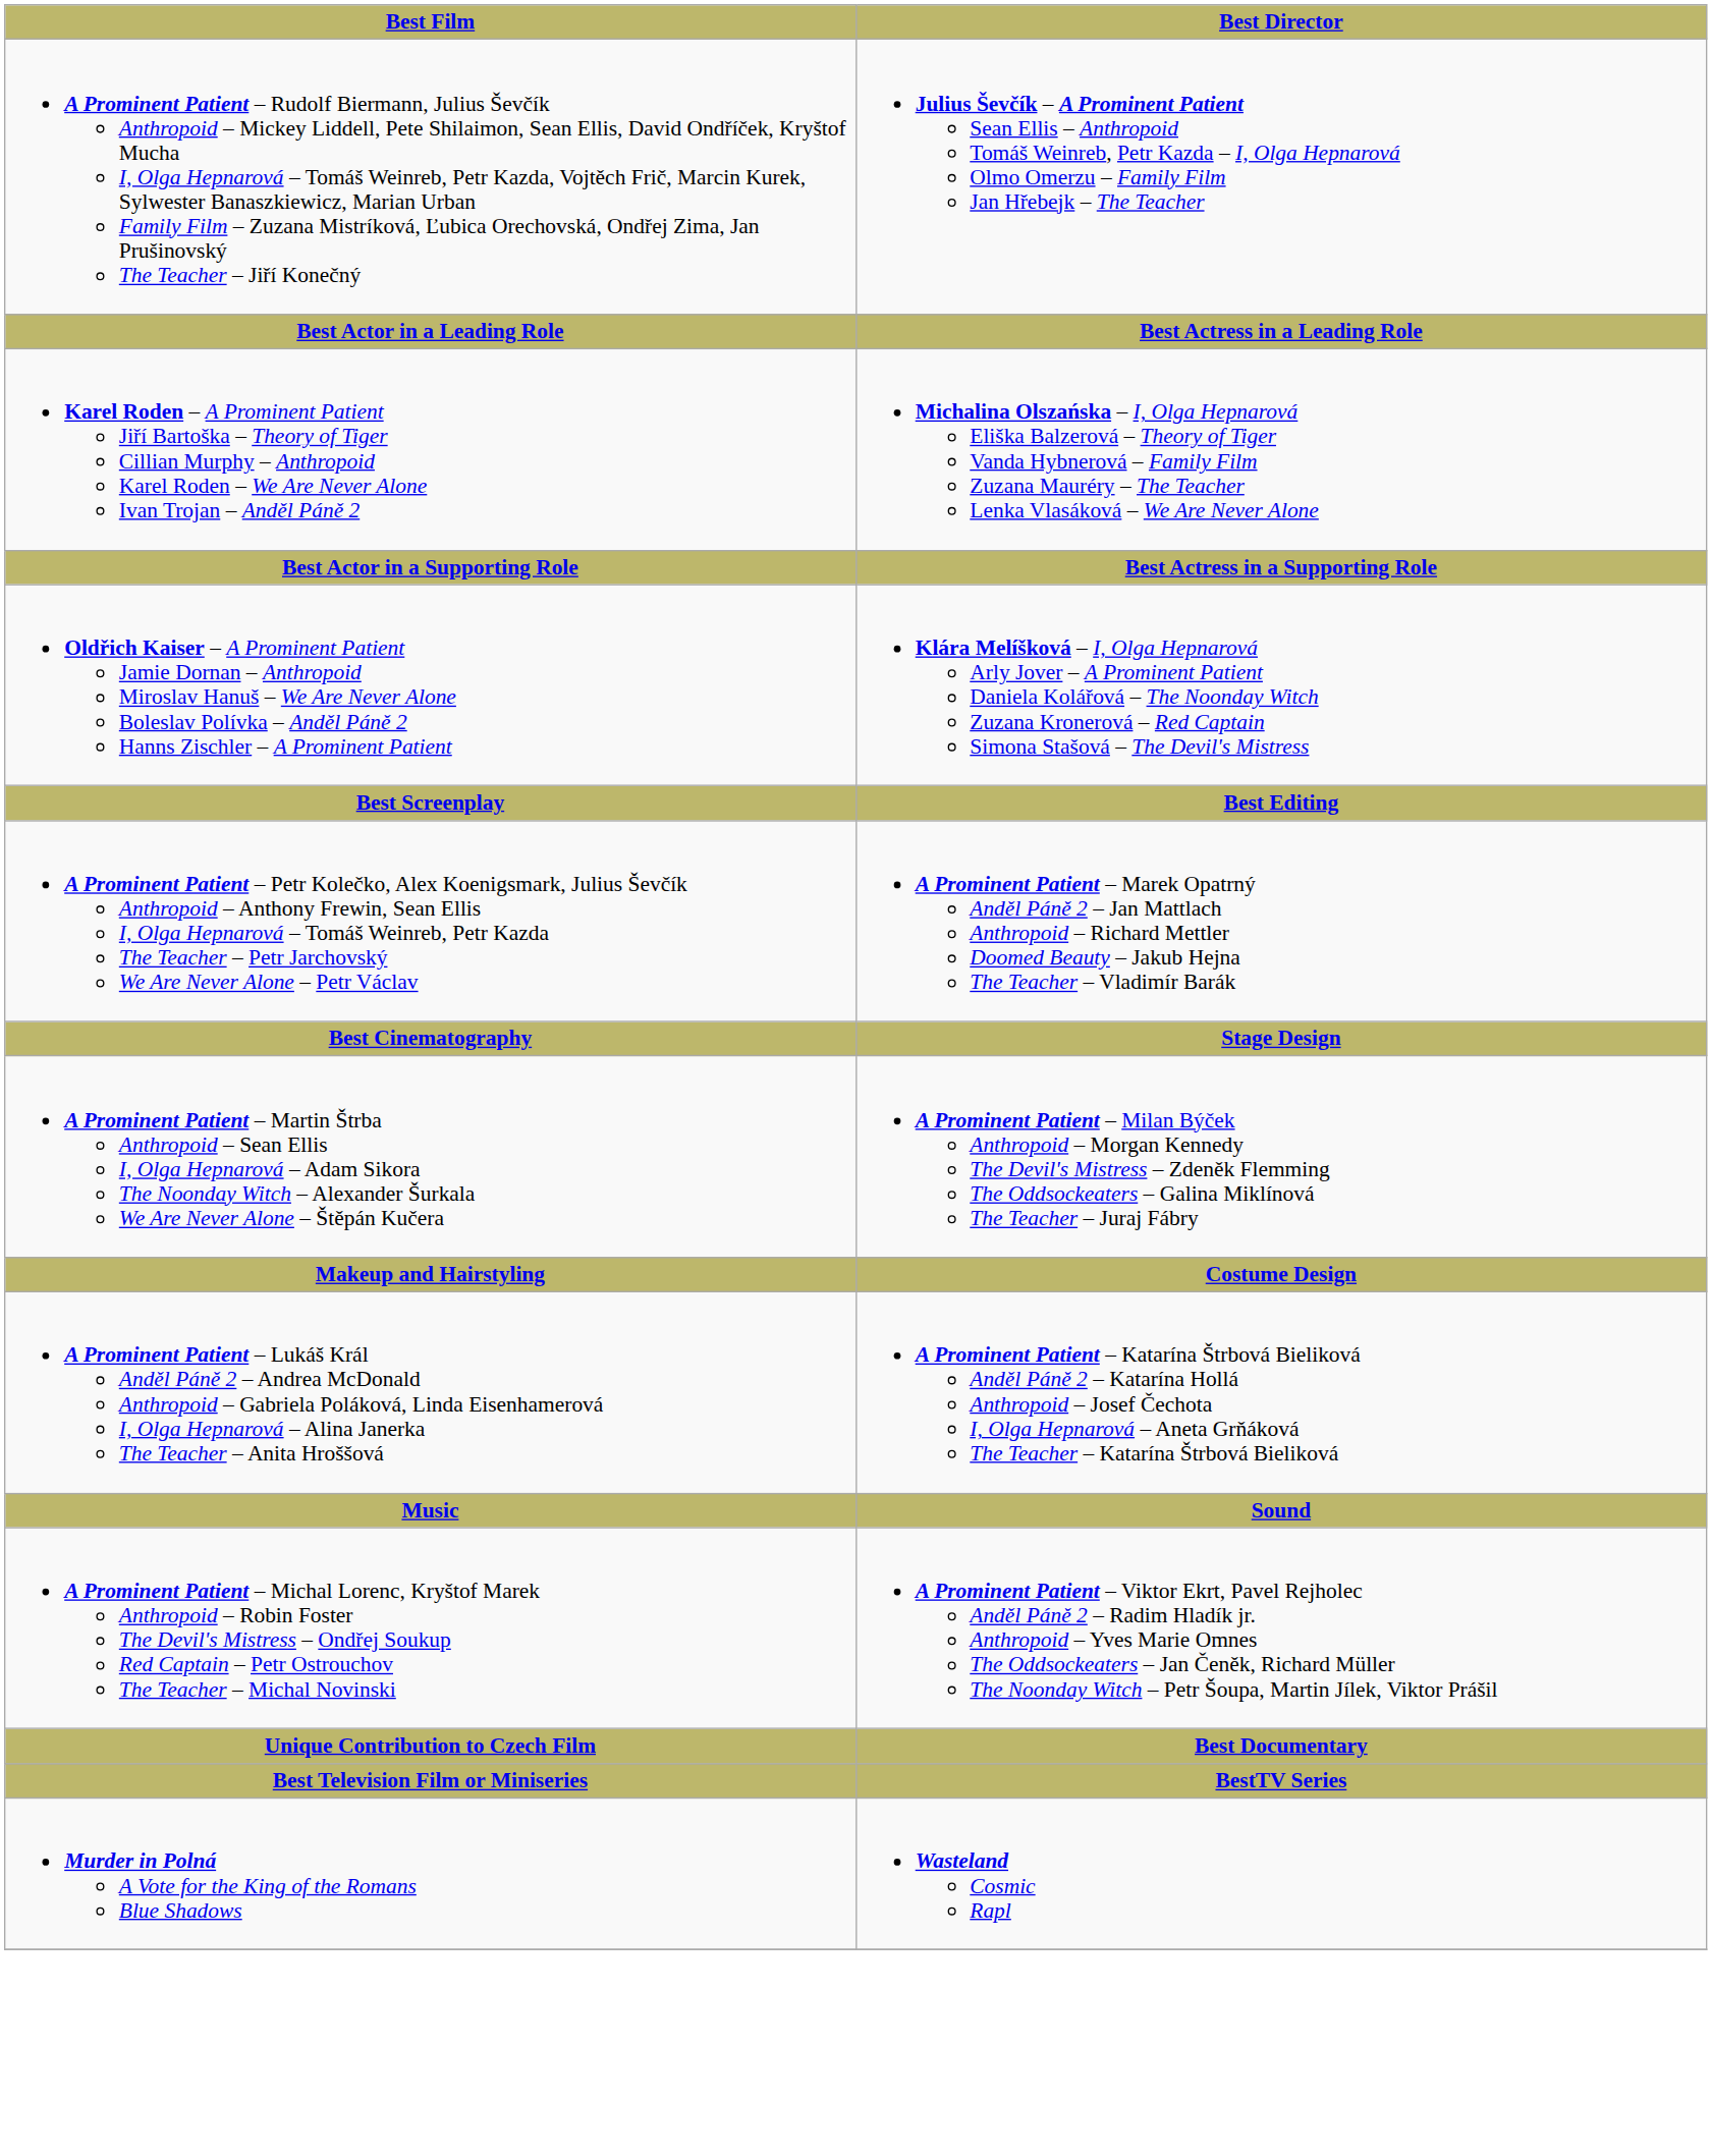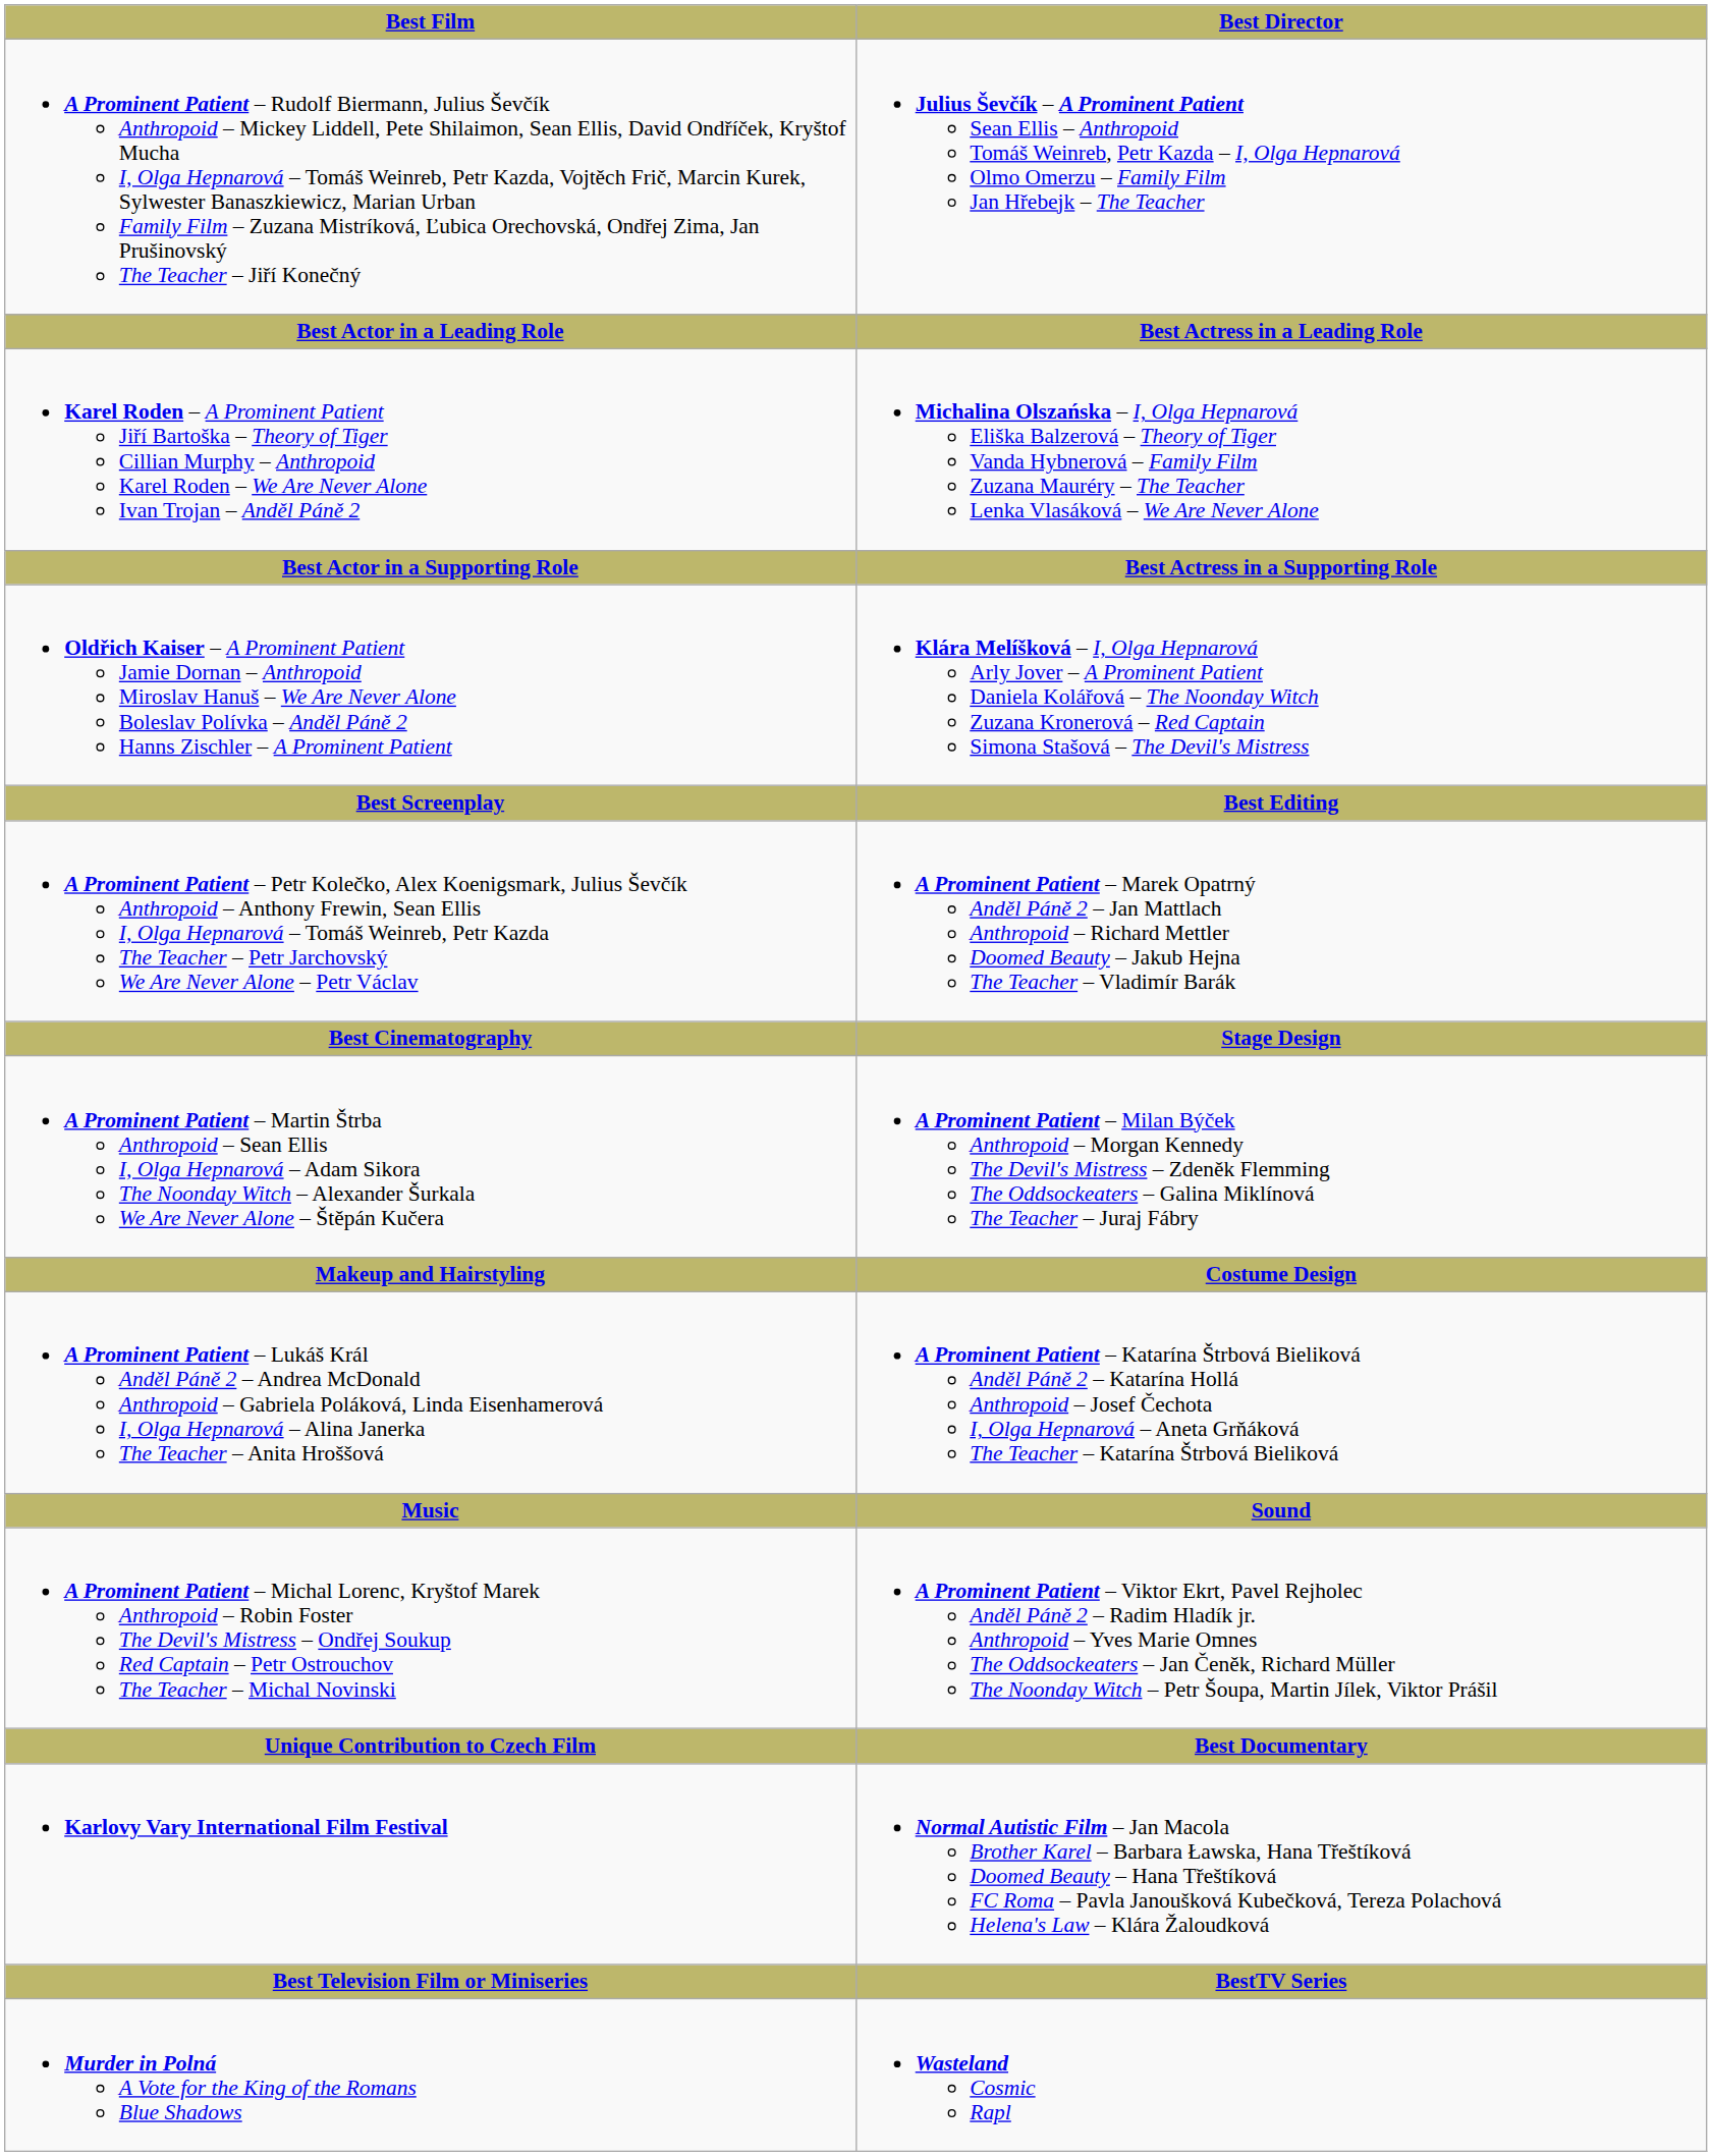 <table class=wikitable>
 <tr>
 <th style="background:#BDB76B; width: 50%"><a href='#'>Best Film</a></th>
 <th style="background:#BDB76B; width: 50%"><a href='#'>Best Director</a></th>
 </tr>
 <tr>
 <td valign="top"><br><ul><li><strong><em><a href='#'>A Prominent Patient</a></em></strong> – Rudolf Biermann, Julius Ševčík<ul><li><em><a href='#'>Anthropoid</a></em> – Mickey Liddell, Pete Shilaimon, Sean Ellis, David Ondříček, Kryštof Mucha</li><li><em><a href='#'>I, Olga Hepnarová</a></em> – Tomáš Weinreb, Petr Kazda, Vojtěch Frič, Marcin Kurek, Sylwester Banaszkiewicz, Marian Urban</li><li><em><a href='#'>Family Film</a></em> – Zuzana Mistríková, Ľubica Orechovská, Ondřej Zima, Jan Prušinovský</li><li><em><a href='#'>The Teacher</a></em> – Jiří Konečný</li></ul></li></ul></td>
 <td valign="top"><br><ul><li><strong><a href='#'>Julius Ševčík</a></strong> – <strong><em><a href='#'>A Prominent Patient</a></em></strong><ul><li><a href='#'>Sean Ellis</a> – <em><a href='#'>Anthropoid</a></em></li><li><a href='#'>Tomáš Weinreb</a>, <a href='#'>Petr Kazda</a> – <em><a href='#'>I, Olga Hepnarová</a></em></li><li><a href='#'>Olmo Omerzu</a> – <em><a href='#'>Family Film</a></em></li><li><a href='#'>Jan Hřebejk</a> – <em><a href='#'>The Teacher</a></em></li></ul></li></ul></td>
 </tr>
 <tr>
 <th style="background:#BDB76B;"><a href='#'>Best Actor in a Leading Role</a></th>
 <th style="background:#BDB76B;"><a href='#'>Best Actress in a Leading Role</a></th>
 </tr>
 <tr>
 <td valign="top"><br><ul><li><strong><a href='#'>Karel Roden</a></strong> – <em><a href='#'>A Prominent Patient</a></em><ul><li><a href='#'>Jiří Bartoška</a> – <em><a href='#'>Theory of Tiger</a></em></li><li><a href='#'>Cillian Murphy</a> – <em><a href='#'>Anthropoid</a></em></li><li><a href='#'>Karel Roden</a> – <em><a href='#'>We Are Never Alone</a></em></li><li><a href='#'>Ivan Trojan</a> – <em><a href='#'>Anděl Páně 2</a></em></li></ul></li></ul></td>
 <td valign="top"><br><ul><li><strong><a href='#'>Michalina Olszańska</a></strong> – <em><a href='#'>I, Olga Hepnarová</a></em><ul><li><a href='#'>Eliška Balzerová</a> – <em><a href='#'>Theory of Tiger</a></em></li><li><a href='#'>Vanda Hybnerová</a> – <em><a href='#'>Family Film</a></em></li><li><a href='#'>Zuzana Mauréry</a> – <em><a href='#'>The Teacher</a></em></li><li><a href='#'>Lenka Vlasáková</a> – <em><a href='#'>We Are Never Alone</a></em></li></ul></li></ul></td>
 </tr>
 <tr>
 <th style="background:#BDB76B;"><a href='#'>Best Actor in a Supporting Role</a></th>
 <th style="background:#BDB76B;"><a href='#'>Best Actress in a Supporting Role</a></th>
 </tr>
 <tr>
 <td valign="top"><br><ul><li><strong><a href='#'>Oldřich Kaiser</a></strong> – <em><a href='#'>A Prominent Patient</a></em><ul><li><a href='#'>Jamie Dornan</a> – <em><a href='#'>Anthropoid</a></em></li><li><a href='#'>Miroslav Hanuš</a> – <em><a href='#'>We Are Never Alone</a></em></li><li><a href='#'>Boleslav Polívka</a> – <em><a href='#'>Anděl Páně 2</a></em></li><li><a href='#'>Hanns Zischler</a> – <em><a href='#'>A Prominent Patient</a></em></li></ul></li></ul></td>
 <td valign="top"><br><ul><li><strong><a href='#'>Klára Melíšková</a></strong> – <em><a href='#'>I, Olga Hepnarová</a></em><ul><li><a href='#'>Arly Jover</a> – <em><a href='#'>A Prominent Patient</a></em></li><li><a href='#'>Daniela Kolářová</a> – <em><a href='#'>The Noonday Witch</a></em></li><li><a href='#'>Zuzana Kronerová</a> – <em><a href='#'>Red Captain</a></em></li><li><a href='#'>Simona Stašová</a> – <em><a href='#'>The Devil's Mistress</a></em></li></ul></li></ul></td>
 </tr>
 <tr>
 <th style="background:#BDB76B;"><a href='#'>Best Screenplay</a></th>
 <th style="background:#BDB76B;"><a href='#'>Best Editing</a></th>
 </tr>
 <tr>
 <td valign="top"><br><ul><li><strong><em><a href='#'>A Prominent Patient</a></em></strong> – Petr Kolečko, Alex Koenigsmark, Julius Ševčík<ul><li><em><a href='#'>Anthropoid</a></em> – Anthony Frewin, Sean Ellis</li><li><em><a href='#'>I, Olga Hepnarová</a></em> – Tomáš Weinreb, Petr Kazda</li><li><em><a href='#'>The Teacher</a></em> – <a href='#'>Petr Jarchovský</a></li><li><em><a href='#'>We Are Never Alone</a></em> – <a href='#'>Petr Václav</a></li></ul></li></ul></td>
 <td valign="top"><br><ul><li><strong><em><a href='#'>A Prominent Patient</a></em></strong> – Marek Opatrný<ul><li><em><a href='#'>Anděl Páně 2</a></em> – Jan Mattlach</li><li><em><a href='#'>Anthropoid</a></em> – Richard Mettler</li><li><em><a href='#'>Doomed Beauty</a></em> – Jakub Hejna</li><li><em><a href='#'>The Teacher</a></em> – Vladimír Barák</li></ul></li></ul></td>
 </tr>
 <tr>
 <th style="background:#BDB76B;"><a href='#'>Best Cinematography</a></th>
 <th style="background:#BDB76B;"><a href='#'>Stage Design</a></th>
 </tr>
 <tr>
 <td valign="top"><br><ul><li><strong><em><a href='#'>A Prominent Patient</a></em></strong> – Martin Štrba<ul><li><em><a href='#'>Anthropoid</a></em> – Sean Ellis</li><li><em><a href='#'>I, Olga Hepnarová</a></em> – Adam Sikora</li><li><em><a href='#'>The Noonday Witch</a></em> – Alexander Šurkala</li><li><em><a href='#'>We Are Never Alone</a></em> – Štěpán Kučera</li></ul></li></ul></td>
 <td valign="top"><br><ul><li><strong><em><a href='#'>A Prominent Patient</a></em></strong> – <a href='#'>Milan Býček</a><ul><li><em><a href='#'>Anthropoid</a></em> – Morgan Kennedy</li><li><em><a href='#'>The Devil's Mistress</a></em> – Zdeněk Flemming</li><li><em><a href='#'>The Oddsockeaters</a></em> – Galina Miklínová</li><li><em><a href='#'>The Teacher</a></em> – Juraj Fábry</li></ul></li></ul></td>
 </tr>
 <tr>
 <th style="background:#BDB76B;"><a href='#'>Makeup and Hairstyling</a></th>
 <th style="background:#BDB76B;"><a href='#'>Costume Design</a></th>
 </tr>
 <tr>
 <td valign="top"><br><ul><li><strong><em><a href='#'>A Prominent Patient</a></em></strong> – Lukáš Král<ul><li><em><a href='#'>Anděl Páně 2</a></em> – Andrea McDonald</li><li><em><a href='#'>Anthropoid</a></em> – Gabriela Poláková, Linda Eisenhamerová</li><li><em><a href='#'>I, Olga Hepnarová</a></em> – Alina Janerka</li><li><em><a href='#'>The Teacher</a></em> – Anita Hroššová</li></ul></li></ul></td>
 <td valign="top"><br><ul><li><strong><em><a href='#'>A Prominent Patient</a></em></strong> – Katarína Štrbová Bieliková<ul><li><em><a href='#'>Anděl Páně 2</a></em> – Katarína Hollá</li><li><em><a href='#'>Anthropoid</a></em> – Josef Čechota</li><li><em><a href='#'>I, Olga Hepnarová</a></em> – Aneta Grňáková</li><li><em><a href='#'>The Teacher</a></em> – Katarína Štrbová Bieliková</li></ul></li></ul></td>
 </tr>
 <tr>
 <th style="background:#BDB76B;"><a href='#'>Music</a></th>
 <th style="background:#BDB76B;"><a href='#'>Sound</a></th>
 </tr>
 <tr>
 <td valign="top"><br><ul><li><strong><em><a href='#'>A Prominent Patient</a></em></strong> – Michal Lorenc, Kryštof Marek<ul><li><em><a href='#'>Anthropoid</a></em> – Robin Foster</li><li><em><a href='#'>The Devil's Mistress</a></em> – <a href='#'>Ondřej Soukup</a></li><li><em><a href='#'>Red Captain</a></em> – <a href='#'>Petr Ostrouchov</a></li><li><em><a href='#'>The Teacher</a></em> – <a href='#'>Michal Novinski</a></li></ul></li></ul></td>
 <td valign="top"><br><ul><li><strong><em><a href='#'>A Prominent Patient</a></em></strong> – Viktor Ekrt, Pavel Rejholec<ul><li><em><a href='#'>Anděl Páně 2</a></em> – Radim Hladík jr.</li><li><em><a href='#'>Anthropoid</a></em> – Yves Marie Omnes</li><li><em><a href='#'>The Oddsockeaters</a></em> – Jan Čeněk, Richard Müller</li><li><em><a href='#'>The Noonday Witch</a></em> – Petr Šoupa, Martin Jílek, Viktor Prášil</li></ul></li></ul></td>
 </tr>
 <tr>
 <th style="background:#BDB76B;"><a href='#'>Unique Contribution to Czech Film</a></th>
 <th style="background:#BDB76B;"><a href='#'>Best Documentary</a></th>
 </tr>
 <tr>
+<td valign="top"><br><ul><li><strong><a href='#'>Karlovy Vary International Film Festival</a></strong></li></ul></td>
+<td valign="top"><br><ul><li><strong><em><a href='#'>Normal Autistic Film</a></em></strong> – Jan Macola<ul><li><em><a href='#'>Brother Karel</a></em> – Barbara Ławska, Hana Třeštíková</li><li><em><a href='#'>Doomed Beauty</a></em> – Hana Třeštíková</li><li><em><a href='#'>FC Roma</a></em> – Pavla Janoušková Kubečková, Tereza Polachová</li><li><em><a href='#'>Helena's Law</a></em> – Klára Žaloudková</li></ul></li></ul></td>
+</tr>
+<tr>
 <th style="background:#BDB76B;"><a href='#'>Best Television Film or Miniseries</a></th>
 <th style="background:#BDB76B;"><a href='#'>BestTV Series</a></th>
 </tr>
 <tr>
 <td valign="top"><br><ul><li><strong><em><a href='#'>Murder in Polná</a></em></strong><ul><li><em><a href='#'>A Vote for the King of the Romans</a></em></li><li><em><a href='#'>Blue Shadows</a></em></li></ul></li></ul></td>
 <td valign="top"><br><ul><li><strong><em><a href='#'>Wasteland</a></em></strong><ul><li><em><a href='#'>Cosmic</a></em></li><li><em><a href='#'>Rapl</a></em></li></ul></li></ul></td>
 </tr>
 <tr>
 </tr>
 </table>
